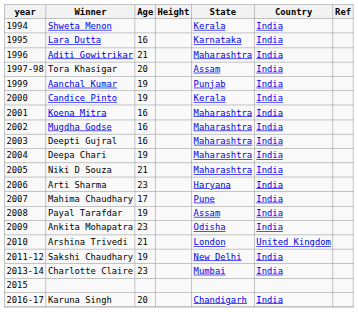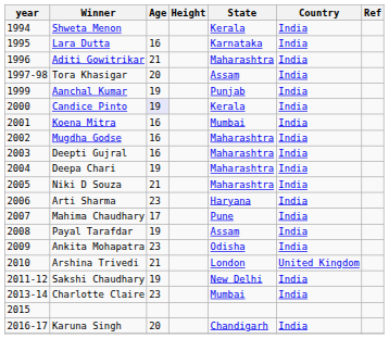 <table class="wikitable">
 <tr>
 <th>year</th>
 <th>Winner</th>
 <th>Age</th>
 <th>Height</th>
 <th>State</th>
 <th>Country</th>
 <th>Ref</th>
 </tr>
 <tr>
 <td>1994</td>
 <td><a href='#'>Shweta Menon</a></td>
 <td></td>
 <td></td>
 <td><a href='#'>Kerala</a></td>
 <td><a href='#'>India</a></td>
 <td></td>
 </tr>
 <tr>
 <td>1995</td>
 <td><a href='#'>Lara Dutta</a></td>
 <td>16</td>
 <td></td>
 <td><a href='#'>Karnataka</a></td>
 <td><a href='#'>India</a></td>
 <td></td>
 </tr>
 <tr>
 <td>1996</td>
 <td><a href='#'>Aditi Gowitrikar</a></td>
 <td>21</td>
 <td></td>
 <td><a href='#'>Maharashtra</a></td>
 <td><a href='#'>India</a></td>
 <td></td>
 </tr>
 <tr>
 <td>1997-98</td>
 <td>Tora Khasigar</td>
 <td>20</td>
 <td></td>
 <td><a href='#'>Assam</a></td>
 <td><a href='#'>India</a></td>
 <td></td>
 </tr>
 <tr>
 <td>1999</td>
 <td><a href='#'>Aanchal Kumar</a></td>
 <td>19</td>
 <td></td>
 <td><a href='#'>Punjab</a></td>
 <td><a href='#'>India</a></td>
 <td></td>
 </tr>
 <tr>
 <td>2000</td>
 <td><a href='#'>Candice Pinto</a></td>
-<td>19</td>
+<td style="background: lavender;">19</td>
 <td></td>
 <td><a href='#'>Kerala</a></td>
 <td><a href='#'>India</a></td>
 <td></td>
 </tr>
 <tr>
 <td>2001</td>
 <td><a href='#'>Koena Mitra</a></td>
 <td>16</td>
 <td></td>
-<td><a href='#'>Maharashtra</a></td>
+<td><a href='#'>Mumbai</a></td>
 <td><a href='#'>India</a></td>
 <td></td>
 </tr>
 <tr>
 <td>2002</td>
 <td><a href='#'>Mugdha Godse</a></td>
 <td>16</td>
 <td></td>
 <td><a href='#'>Maharashtra</a></td>
 <td><a href='#'>India</a></td>
 <td></td>
 </tr>
 <tr>
 <td>2003</td>
 <td>Deepti Gujral</td>
 <td>16</td>
 <td></td>
 <td><a href='#'>Maharashtra</a></td>
 <td><a href='#'>India</a></td>
 <td></td>
 </tr>
 <tr>
 <td>2004</td>
 <td>Deepa Chari</td>
 <td>19</td>
 <td></td>
 <td><a href='#'>Maharashtra</a></td>
 <td><a href='#'>India</a></td>
 <td></td>
 </tr>
 <tr>
 <td>2005</td>
 <td>Niki D Souza</td>
 <td>21</td>
 <td></td>
 <td><a href='#'>Maharashtra</a></td>
 <td><a href='#'>India</a></td>
 <td></td>
 </tr>
 <tr>
 <td>2006</td>
 <td>Arti Sharma</td>
 <td>23</td>
 <td></td>
 <td><a href='#'>Haryana</a></td>
 <td><a href='#'>India</a></td>
 <td></td>
 </tr>
 <tr>
 <td>2007</td>
 <td>Mahima Chaudhary</td>
 <td>17</td>
 <td></td>
 <td><a href='#'>Pune</a></td>
 <td><a href='#'>India</a></td>
 <td></td>
 </tr>
 <tr>
 <td>2008</td>
 <td>Payal Tarafdar</td>
 <td>19</td>
 <td></td>
 <td><a href='#'>Assam</a></td>
 <td><a href='#'>India</a></td>
 <td></td>
 </tr>
 <tr>
 <td>2009</td>
 <td>Ankita Mohapatra</td>
 <td>23</td>
 <td></td>
 <td><a href='#'>Odisha</a></td>
 <td><a href='#'>India</a></td>
 <td></td>
 </tr>
 <tr>
 <td>2010</td>
 <td>Arshina Trivedi</td>
 <td>21</td>
 <td></td>
 <td><a href='#'>London</a></td>
 <td><a href='#'>United Kingdom</a></td>
 <td></td>
 </tr>
 <tr>
 <td>2011-12</td>
 <td>Sakshi Chaudhary</td>
 <td>19</td>
 <td></td>
 <td><a href='#'>New Delhi</a></td>
 <td><a href='#'>India</a></td>
 <td></td>
 </tr>
 <tr>
 <td>2013-14</td>
 <td>Charlotte Claire</td>
 <td>23</td>
 <td></td>
 <td><a href='#'>Mumbai</a></td>
 <td><a href='#'>India</a></td>
 <td></td>
 </tr>
 <tr>
 <td>2015</td>
 <td></td>
 <td></td>
 <td></td>
 <td></td>
 <td></td>
 <td></td>
 </tr>
 <tr>
 <td>2016-17</td>
 <td>Karuna Singh</td>
 <td>20</td>
 <td></td>
 <td><a href='#'>Chandigarh</a></td>
 <td><a href='#'>India</a></td>
 <td></td>
 </tr>
 <tr>
 </tr>
 </table>
